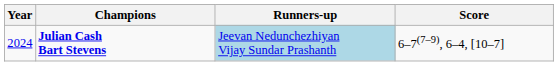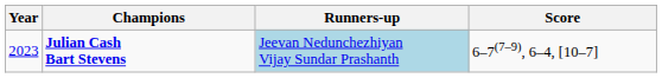 <table class="wikitable" style="font-size:90%">
 <tr>
 <th>Year</th>
 <th width="200">Champions</th>
 <th width="200">Runners-up</th>
 <th width="175">Score</th>
 </tr>
 <tr>
-<td><a href='#'>2024</a></td>
+<td><a href='#'>2023</a></td>
 <td> <strong><a href='#'>Julian Cash</a></strong><br> <strong><a href='#'>Bart Stevens</a></strong></td>
 <td style="background: lightblue;"> <a href='#'>Jeevan Nedunchezhiyan</a><br> <a href='#'>Vijay Sundar Prashanth</a></td>
 <td>6–7<sup>(7–9)</sup>, 6–4, [10–7]</td>
 </tr>
 </table>
